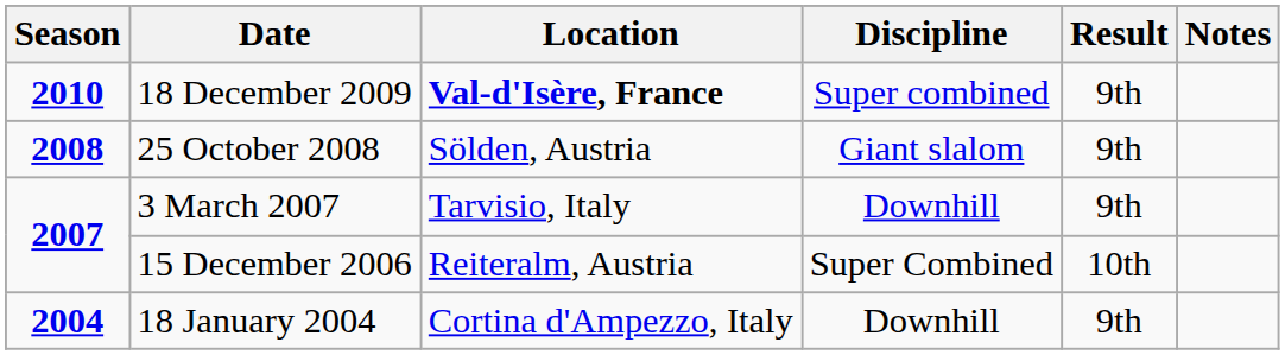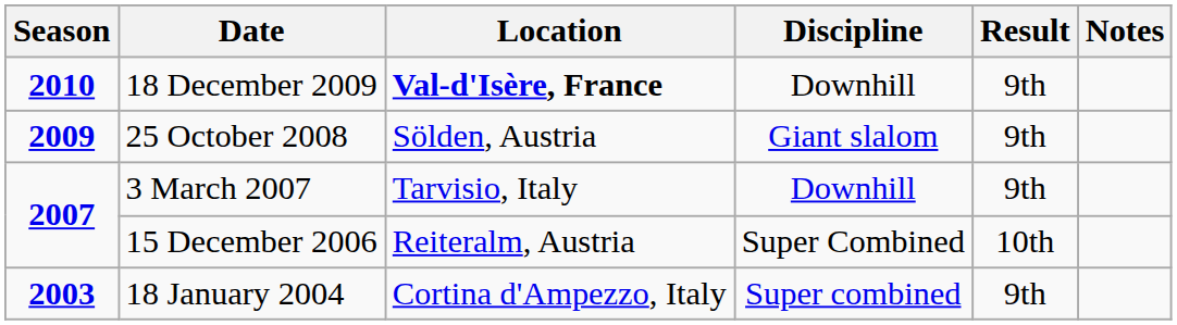 <table class="wikitable">
 <tr>
 <th>Season</th>
 <th>Date</th>
 <th>Location</th>
 <th>Discipline</th>
 <th>Result</th>
 <th>Notes</th>
 </tr>
 <tr>
 <td align=center><strong><a href='#'>2010</a></strong></td>
 <td>18 December 2009</td>
 <td><strong><a href='#'>Val-d'Isère</a>, France</strong></td>
-<td align=center><a href='#'>Super combined</a></td>
+<td align=center>Downhill</td>
 <td align=center>9th</td>
 <td></td>
 </tr>
 <tr>
-<td align=center><strong><a href='#'>2008</a></strong></td>
+<td align=center><strong><a href='#'>2009</a></strong></td>
 <td>25 October 2008</td>
 <td><a href='#'>Sölden</a>, Austria</td>
 <td align=center><a href='#'>Giant slalom</a></td>
 <td align=center>9th</td>
 <td></td>
 </tr>
 <tr>
 <td rowspan=2 align=center><strong><a href='#'>2007</a></strong></td>
 <td>3 March 2007</td>
 <td><a href='#'>Tarvisio</a>, Italy</td>
 <td align=center><a href='#'>Downhill</a></td>
 <td align=center>9th</td>
 <td></td>
 </tr>
 <tr>
 <td>15 December 2006</td>
 <td><a href='#'>Reiteralm</a>, Austria</td>
 <td align=center>Super Combined</td>
 <td align=center>10th</td>
 <td></td>
 </tr>
 <tr>
-<td align=center><strong><a href='#'>2004</a></strong></td>
+<td align=center><strong><a href='#'>2003</a></strong></td>
 <td>18 January 2004</td>
 <td><a href='#'>Cortina d'Ampezzo</a>, Italy</td>
-<td align=center>Downhill</td>
+<td align=center><a href='#'>Super combined</a></td>
 <td align=center>9th</td>
 <td></td>
 </tr>
 </table>
